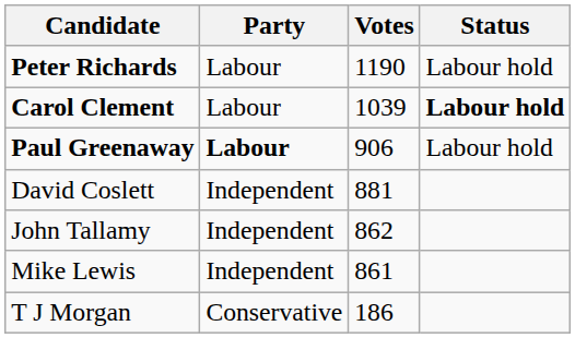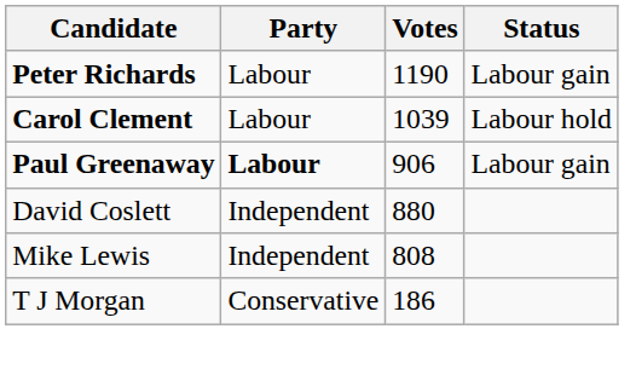 <table class="wikitable sortable">
 <tr>
 <th>Candidate</th>
 <th>Party</th>
 <th>Votes</th>
 <th>Status</th>
 </tr>
 <tr>
 <td><strong>Peter Richards</strong></td>
 <td>Labour</td>
 <td>1190</td>
-<td>Labour hold</td>
+<td>Labour gain</td>
 </tr>
 <tr>
 <td><strong>Carol Clement</strong></td>
 <td>Labour</td>
 <td>1039</td>
-<td><strong>Labour hold</strong></td>
+<td>Labour hold</td>
 </tr>
 <tr>
 <td><strong>Paul Greenaway</strong></td>
 <td><strong>Labour</strong></td>
 <td>906</td>
-<td>Labour hold</td>
+<td>Labour gain</td>
 </tr>
 <tr>
 <td>David Coslett</td>
 <td>Independent</td>
-<td>881</td>
-<td></td>
-</tr>
-<tr>
-<td>John Tallamy</td>
-<td>Independent</td>
-<td>862</td>
+<td>880</td>
 <td></td>
 </tr>
 <tr>
 <td>Mike Lewis</td>
 <td>Independent</td>
-<td>861</td>
+<td>808</td>
 <td></td>
 </tr>
 <tr>
 <td>T J Morgan</td>
 <td>Conservative</td>
 <td>186</td>
 <td></td>
 </tr>
 </table>
